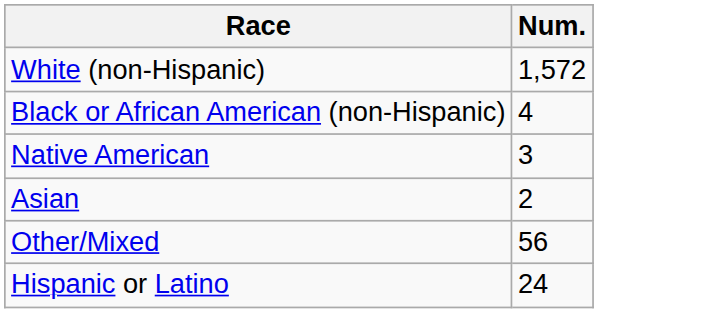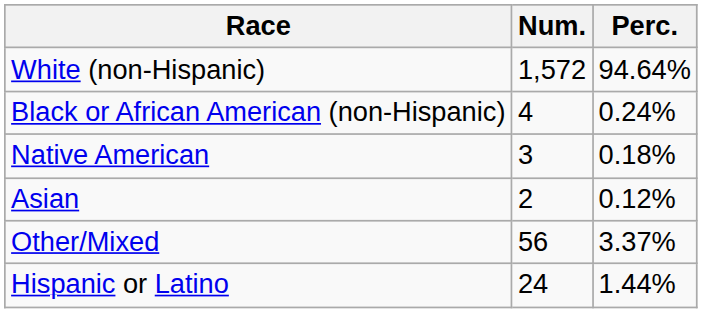 <table class="wikitable">
 <tr>
 <th>Race</th>
 <th>Num.</th>
+<th>Perc.</th>
 </tr>
 <tr>
 <td><a href='#'>White</a> (non-Hispanic)</td>
 <td>1,572</td>
+<td>94.64%</td>
 </tr>
 <tr>
 <td><a href='#'>Black or African American</a> (non-Hispanic)</td>
 <td>4</td>
+<td>0.24%</td>
 </tr>
 <tr>
 <td><a href='#'>Native American</a></td>
 <td>3</td>
+<td>0.18%</td>
 </tr>
 <tr>
 <td><a href='#'>Asian</a></td>
 <td>2</td>
+<td>0.12%</td>
 </tr>
 <tr>
 <td><a href='#'>Other/Mixed</a></td>
 <td>56</td>
+<td>3.37%</td>
 </tr>
 <tr>
 <td><a href='#'>Hispanic</a> or <a href='#'>Latino</a></td>
 <td>24</td>
+<td>1.44%</td>
 </tr>
 </table>
